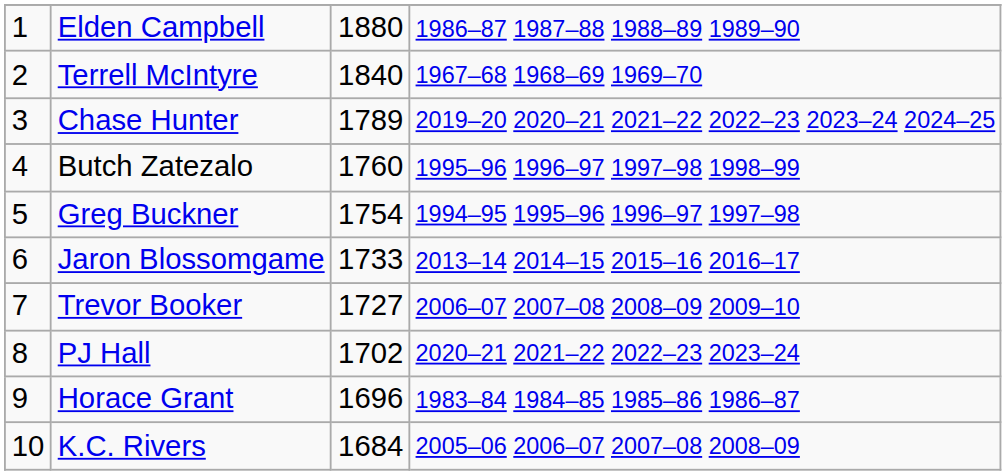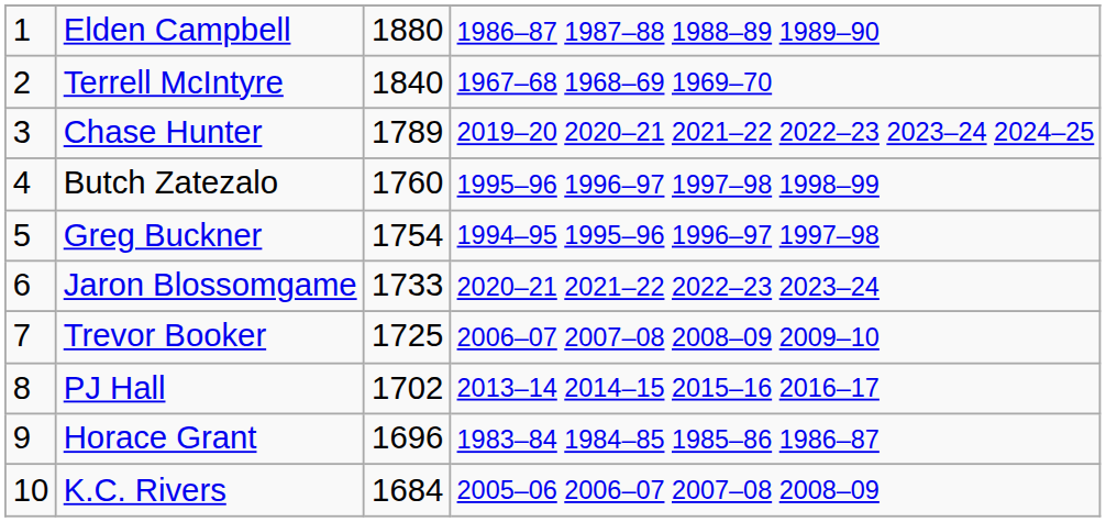 <table class="wikitable">
 <tr>
 </tr>
 <tr>
 <td>1</td>
 <td><a href='#'>Elden Campbell</a></td>
 <td>1880</td>
 <td style="font-size:80%;"><a href='#'>1986–87</a> <a href='#'>1987–88</a> <a href='#'>1988–89</a> <a href='#'>1989–90</a></td>
 </tr>
 <tr>
 <td>2</td>
 <td><a href='#'>Terrell McIntyre</a></td>
 <td>1840</td>
 <td style="font-size:80%;"><a href='#'>1967–68</a> <a href='#'>1968–69</a> <a href='#'>1969–70</a></td>
 </tr>
 <tr>
 <td>3</td>
 <td><a href='#'>Chase Hunter</a></td>
 <td>1789</td>
 <td style="font-size:80%;"><a href='#'>2019–20</a> <a href='#'>2020–21</a> <a href='#'>2021–22</a> <a href='#'>2022–23</a> <a href='#'>2023–24</a> <a href='#'>2024–25</a></td>
 </tr>
 <tr>
 <td>4</td>
 <td>Butch Zatezalo</td>
 <td>1760</td>
 <td style="font-size:80%;"><a href='#'>1995–96</a> <a href='#'>1996–97</a> <a href='#'>1997–98</a> <a href='#'>1998–99</a></td>
 </tr>
 <tr>
 <td>5</td>
 <td><a href='#'>Greg Buckner</a></td>
 <td>1754</td>
 <td style="font-size:80%;"><a href='#'>1994–95</a> <a href='#'>1995–96</a> <a href='#'>1996–97</a> <a href='#'>1997–98</a></td>
 </tr>
 <tr>
 <td>6</td>
 <td><a href='#'>Jaron Blossomgame</a></td>
 <td>1733</td>
-<td style="font-size:80%;"><a href='#'>2013–14</a> <a href='#'>2014–15</a> <a href='#'>2015–16</a> <a href='#'>2016–17</a></td>
+<td style="font-size:80%;"><a href='#'>2020–21</a> <a href='#'>2021–22</a> <a href='#'>2022–23</a> <a href='#'>2023–24</a></td>
 </tr>
 <tr>
 <td>7</td>
 <td><a href='#'>Trevor Booker</a></td>
-<td>1727</td>
+<td>1725</td>
 <td style="font-size:80%;"><a href='#'>2006–07</a> <a href='#'>2007–08</a> <a href='#'>2008–09</a> <a href='#'>2009–10</a></td>
 </tr>
 <tr>
 <td>8</td>
 <td><a href='#'>PJ Hall</a></td>
 <td>1702</td>
-<td style="font-size:80%;"><a href='#'>2020–21</a> <a href='#'>2021–22</a> <a href='#'>2022–23</a> <a href='#'>2023–24</a></td>
+<td style="font-size:80%;"><a href='#'>2013–14</a> <a href='#'>2014–15</a> <a href='#'>2015–16</a> <a href='#'>2016–17</a></td>
 </tr>
 <tr>
 <td>9</td>
 <td><a href='#'>Horace Grant</a></td>
 <td>1696</td>
 <td style="font-size:80%;"><a href='#'>1983–84</a> <a href='#'>1984–85</a> <a href='#'>1985–86</a> <a href='#'>1986–87</a></td>
 </tr>
 <tr>
 <td>10</td>
 <td><a href='#'>K.C. Rivers</a></td>
 <td>1684</td>
 <td style="font-size:80%;"><a href='#'>2005–06</a> <a href='#'>2006–07</a> <a href='#'>2007–08</a> <a href='#'>2008–09</a></td>
 </tr>
 </table>
